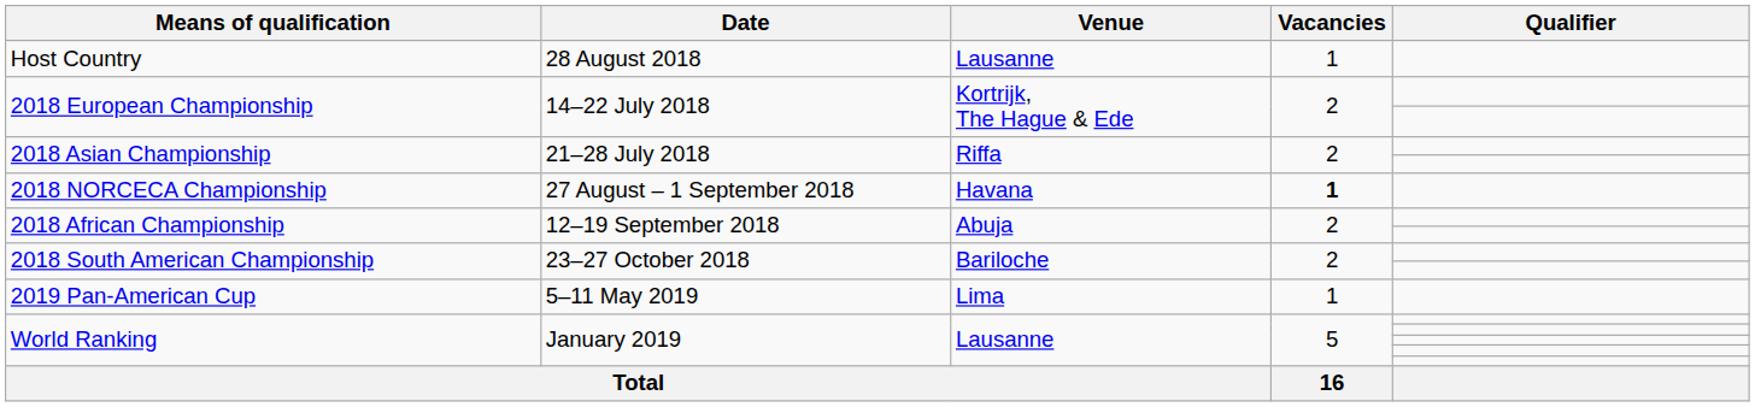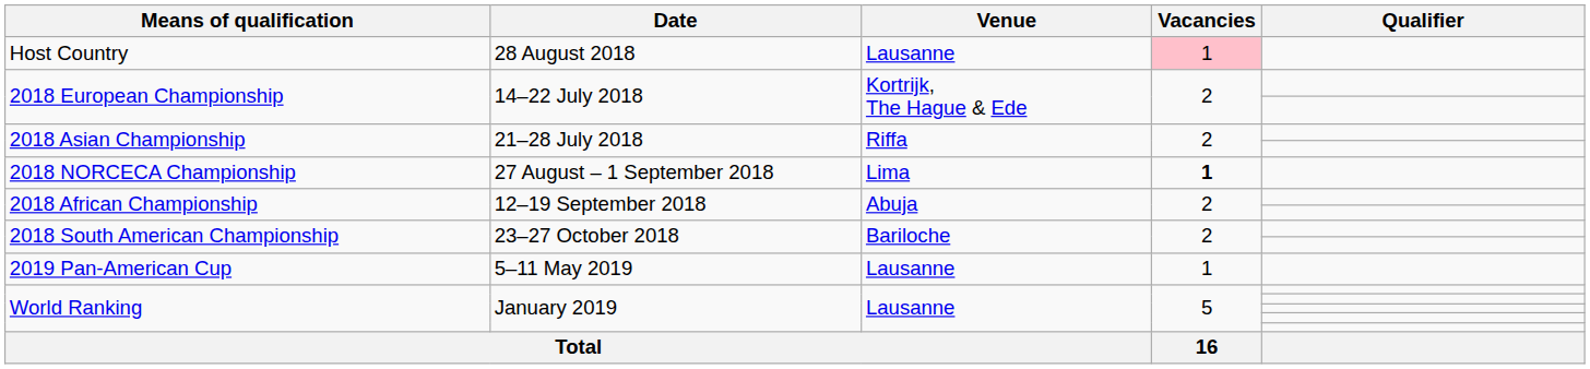 <table class="wikitable">
 <tr>
 <th width=30%>Means of qualification</th>
 <th width=23%>Date</th>
 <th width=18%>Venue</th>
 <th width=6%>Vacancies</th>
 <th width=20%>Qualifier</th>
 </tr>
 <tr>
 <td>Host Country</td>
 <td>28 August 2018</td>
 <td> <a href='#'>Lausanne</a></td>
-<td align="center">1</td>
+<td align="center" style="background: pink;">1</td>
 <td></td>
 </tr>
 <tr>
 <td rowspan="2"><a href='#'>2018 European Championship</a></td>
 <td rowspan="2">14–22 July 2018</td>
 <td rowspan="2"> <a href='#'>Kortrijk</a>,<br> <a href='#'>The Hague</a> & <a href='#'>Ede</a></td>
 <td rowspan="2" align="center">2</td>
 <td></td>
 </tr>
 <tr>
 <td></td>
 </tr>
 <tr>
 <td rowspan="2"><a href='#'>2018 Asian Championship</a></td>
 <td rowspan="2">21–28 July 2018</td>
 <td rowspan="2"> <a href='#'>Riffa</a></td>
 <td rowspan="2" align="center">2</td>
 <td></td>
 </tr>
 <tr>
 <td></td>
 </tr>
 <tr>
 <td><a href='#'>2018 NORCECA Championship</a></td>
 <td>27 August – 1 September 2018</td>
-<td> <a href='#'>Havana</a></td>
+<td> <a href='#'>Lima</a></td>
 <td align="center"><strong>1</strong></td>
 <td></td>
 </tr>
 <tr>
 <td rowspan="2"><a href='#'>2018 African Championship</a></td>
 <td rowspan="2">12–19 September 2018</td>
 <td rowspan="2"> <a href='#'>Abuja</a></td>
 <td rowspan="2" align="center">2</td>
 <td></td>
 </tr>
 <tr>
 <td></td>
 </tr>
 <tr>
 <td rowspan="2"><a href='#'>2018 South American Championship</a></td>
 <td rowspan="2">23–27 October 2018</td>
 <td rowspan="2"> <a href='#'>Bariloche</a></td>
 <td rowspan="2" align="center">2</td>
 <td></td>
 </tr>
 <tr>
 <td></td>
 </tr>
 <tr>
 <td><a href='#'>2019 Pan-American Cup</a></td>
 <td>5–11 May 2019</td>
-<td> <a href='#'>Lima</a></td>
+<td> <a href='#'>Lausanne</a></td>
 <td align="center">1</td>
 <td></td>
 </tr>
 <tr>
 <td rowspan="5"><a href='#'>World Ranking</a></td>
 <td rowspan="5">January 2019</td>
 <td rowspan="5"> <a href='#'>Lausanne</a></td>
 <td align="center" rowspan="5">5</td>
 <td></td>
 </tr>
 <tr>
 <td></td>
 </tr>
 <tr>
 <td></td>
 </tr>
 <tr>
 <td></td>
 </tr>
 <tr>
 <td></td>
 </tr>
 <tr>
 <th colspan="3">Total</th>
 <th>16</th>
 <th></th>
 </tr>
 </table>
